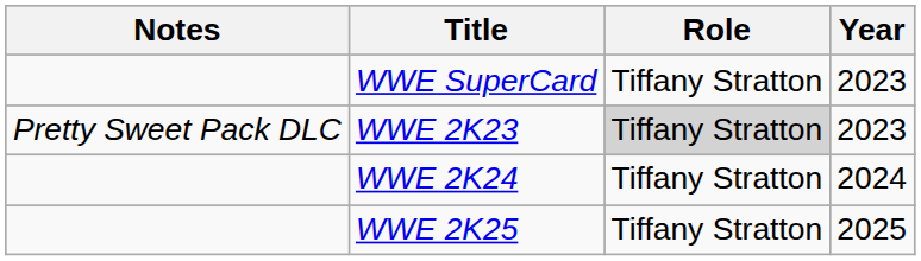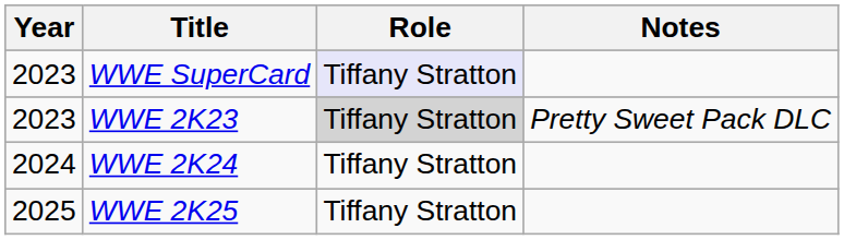 <table class="wikitable sortable">
 <tr>
-<th class="unsortable">Notes</th>
+<th>Year</th>
 <th>Title</th>
 <th>Role</th>
-<th>Year</th>
+<th class="unsortable">Notes</th>
 </tr>
 <tr>
+<td>2023</td>
+<td><em><a href='#'>WWE SuperCard</a></em></td>
+<td style="background: lavender;">Tiffany Stratton</td>
 <td></td>
-<td><em><a href='#'>WWE SuperCard</a></em></td>
-<td>Tiffany Stratton</td>
-<td>2023</td>
 </tr>
 <tr>
-<td><em>Pretty Sweet Pack DLC</em></td>
+<td>2023</td>
 <td><em><a href='#'>WWE 2K23</a></em></td>
 <td style="background: lightgrey;">Tiffany Stratton</td>
-<td>2023</td>
+<td><em>Pretty Sweet Pack DLC</em></td>
 </tr>
 <tr>
-<td></td>
+<td>2024</td>
 <td><em><a href='#'>WWE 2K24</a></em></td>
 <td>Tiffany Stratton</td>
-<td>2024</td>
+<td></td>
 </tr>
 <tr>
-<td></td>
+<td>2025</td>
 <td><em><a href='#'>WWE 2K25</a></em></td>
 <td>Tiffany Stratton</td>
-<td>2025</td>
+<td></td>
 </tr>
 </table>
